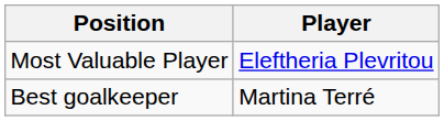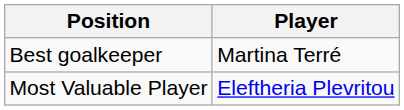 <table class="wikitable">
 <tr>
 <th>Position</th>
 <th>Player</th>
 </tr>
 <tr>
+<td>Best goalkeeper</td>
+<td> Martina Terré</td>
+</tr>
+<tr>
 <td>Most Valuable Player</td>
 <td> <a href='#'>Eleftheria Plevritou</a></td>
 </tr>
-<tr>
-<td>Best goalkeeper</td>
-<td> Martina Terré</td>
-</tr>
 </table>
